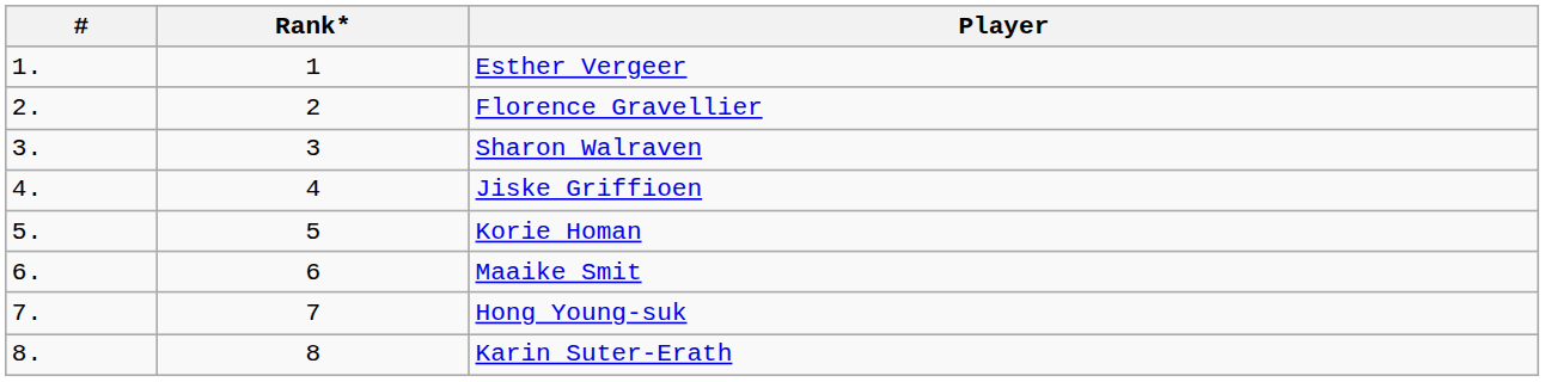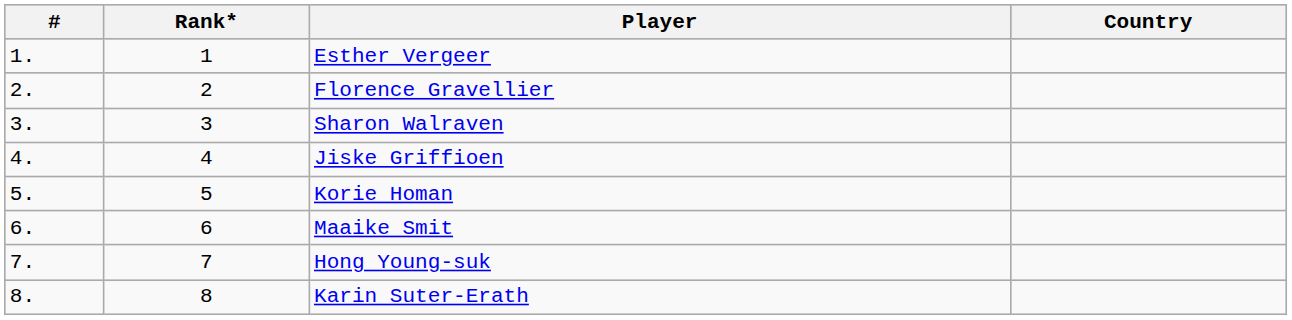 <table class="wikitable" style="width:50%;">
 <tr>
 <th>#</th>
 <th>Rank*</th>
 <th>Player</th>
+<th>Country</th>
 </tr>
 <tr>
 <td>1.</td>
 <td style="text-align:center;">1</td>
 <td><a href='#'>Esther Vergeer</a></td>
+<td></td>
 </tr>
 <tr>
 <td>2.</td>
 <td style="text-align:center;">2</td>
 <td><a href='#'>Florence Gravellier</a></td>
+<td></td>
 </tr>
 <tr>
 <td>3.</td>
 <td style="text-align:center;">3</td>
 <td><a href='#'>Sharon Walraven</a></td>
+<td></td>
 </tr>
 <tr>
 <td>4.</td>
 <td style="text-align:center;">4</td>
 <td><a href='#'>Jiske Griffioen</a></td>
+<td></td>
 </tr>
 <tr>
 <td>5.</td>
 <td style="text-align:center;">5</td>
 <td><a href='#'>Korie Homan</a></td>
+<td></td>
 </tr>
 <tr>
 <td>6.</td>
 <td style="text-align:center;">6</td>
 <td><a href='#'>Maaike Smit</a></td>
+<td></td>
 </tr>
 <tr>
 <td>7.</td>
 <td style="text-align:center;">7</td>
 <td><a href='#'>Hong Young-suk</a></td>
+<td></td>
 </tr>
 <tr>
 <td>8.</td>
 <td style="text-align:center;">8</td>
 <td><a href='#'>Karin Suter-Erath</a></td>
+<td></td>
 </tr>
 </table>
